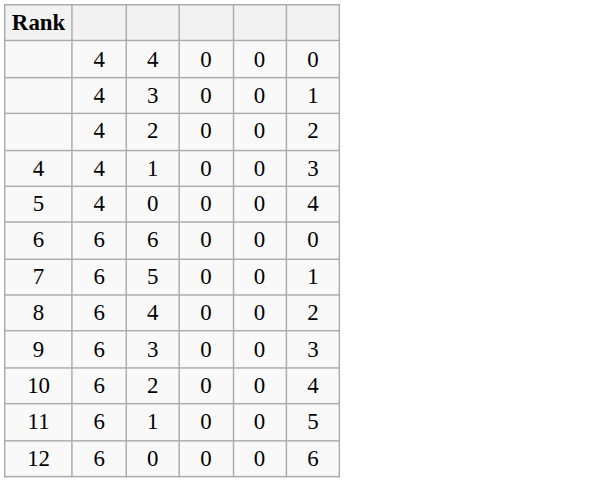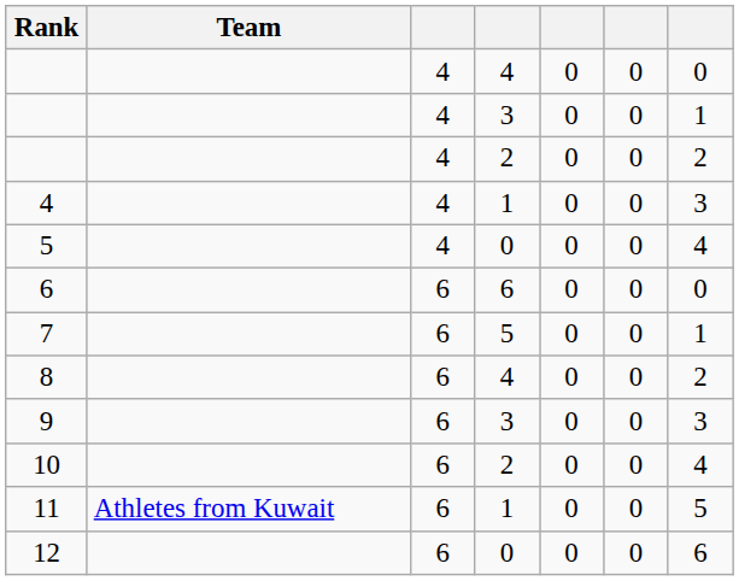 <table class="wikitable" style="text-align: center;">
 <tr>
 <th width=40>Rank</th>
+<th width=180>Team</th>
 <th width=30></th>
 <th width=30></th>
 <th width=30></th>
 <th width=30></th>
 <th width=30></th>
 </tr>
 <tr>
 <td></td>
+<td align="left"></td>
 <td>4</td>
 <td>4</td>
 <td>0</td>
 <td>0</td>
 <td>0</td>
 </tr>
 <tr>
 <td></td>
+<td align="left"></td>
 <td>4</td>
 <td>3</td>
 <td>0</td>
 <td>0</td>
 <td>1</td>
 </tr>
 <tr>
 <td></td>
+<td align="left"></td>
 <td>4</td>
 <td>2</td>
 <td>0</td>
 <td>0</td>
 <td>2</td>
 </tr>
 <tr>
 <td>4</td>
+<td align="left"></td>
 <td>4</td>
 <td>1</td>
 <td>0</td>
 <td>0</td>
 <td>3</td>
 </tr>
 <tr>
 <td>5</td>
+<td align="left"></td>
 <td>4</td>
 <td>0</td>
 <td>0</td>
 <td>0</td>
 <td>4</td>
 </tr>
 <tr>
 <td>6</td>
+<td align="left"></td>
 <td>6</td>
 <td>6</td>
 <td>0</td>
 <td>0</td>
 <td>0</td>
 </tr>
 <tr>
 <td>7</td>
+<td align="left"></td>
 <td>6</td>
 <td>5</td>
 <td>0</td>
 <td>0</td>
 <td>1</td>
 </tr>
 <tr>
 <td>8</td>
+<td align="left"></td>
 <td>6</td>
 <td>4</td>
 <td>0</td>
 <td>0</td>
 <td>2</td>
 </tr>
 <tr>
 <td>9</td>
+<td align="left"></td>
 <td>6</td>
 <td>3</td>
 <td>0</td>
 <td>0</td>
 <td>3</td>
 </tr>
 <tr>
 <td>10</td>
+<td align="left"></td>
 <td>6</td>
 <td>2</td>
 <td>0</td>
 <td>0</td>
 <td>4</td>
 </tr>
 <tr>
 <td>11</td>
+<td align="left"> <a href='#'>Athletes from Kuwait</a></td>
 <td>6</td>
 <td>1</td>
 <td>0</td>
 <td>0</td>
 <td>5</td>
 </tr>
 <tr>
 <td>12</td>
+<td align="left"></td>
 <td>6</td>
 <td>0</td>
 <td>0</td>
 <td>0</td>
 <td>6</td>
 </tr>
 </table>
